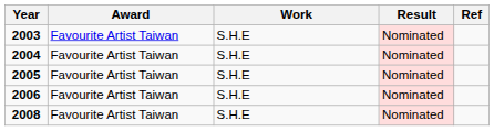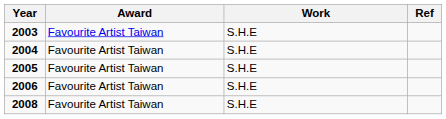 <table class="wikitable">
 <tr>
 <th width="50">Year</th>
 <th width="250">Award</th>
 <th width="258">Work</th>
-<th width="90">Result</th>
 <th width="40">Ref</th>
 </tr>
 <tr>
 <td align="center"><strong>2003</strong></td>
 <td><a href='#'>Favourite Artist Taiwan</a></td>
 <td>S.H.E</td>
-<td style="background: #ffdddd"><div>Nominated</div></td>
 <td align="center"></td>
 </tr>
 <tr>
 <td align="center"><strong>2004</strong></td>
 <td>Favourite Artist Taiwan</td>
 <td>S.H.E</td>
-<td style="background: #ffdddd"><div>Nominated</div></td>
 <td align="center"></td>
 </tr>
 <tr>
 <td align="center"><strong>2005</strong></td>
 <td>Favourite Artist Taiwan</td>
 <td>S.H.E</td>
-<td style="background: #ffdddd"><div>Nominated</div></td>
 <td align="center"></td>
 </tr>
 <tr>
 <td align="center"><strong>2006</strong></td>
 <td>Favourite Artist Taiwan</td>
 <td>S.H.E</td>
-<td style="background: #ffdddd"><div>Nominated</div></td>
 <td align="center"></td>
 </tr>
 <tr>
 <td align="center"><strong>2008</strong></td>
 <td>Favourite Artist Taiwan</td>
 <td>S.H.E</td>
-<td style="background: #ffdddd"><div>Nominated</div></td>
 <td align="center"></td>
 </tr>
 </table>
